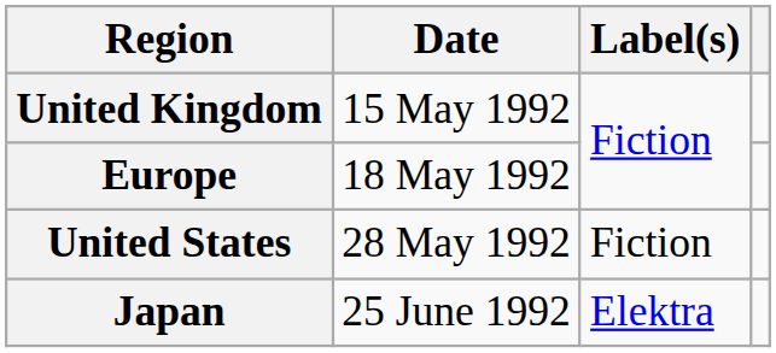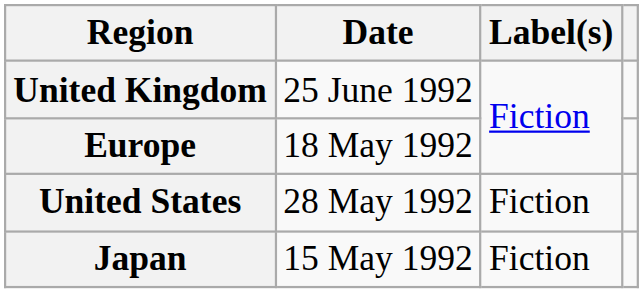 <table class="wikitable plainrowheaders">
 <tr>
 <th scope="col">Region</th>
 <th scope="col">Date</th>
 <th scope="col">Label(s)</th>
 <th scope="col"></th>
 </tr>
 <tr>
 <th scope="row">United Kingdom</th>
-<td>15 May 1992</td>
+<td>25 June 1992</td>
 <td rowspan="2"><a href='#'>Fiction</a></td>
 <td></td>
 </tr>
 <tr>
 <th scope="row">Europe</th>
 <td>18 May 1992</td>
 <td></td>
 </tr>
 <tr>
 <th scope="row">United States</th>
 <td>28 May 1992</td>
 <td>Fiction</td>
 <td></td>
 </tr>
 <tr>
 <th scope="row">Japan</th>
-<td>25 June 1992</td>
-<td><a href='#'>Elektra</a></td>
+<td>15 May 1992</td>
+<td>Fiction</td>
 <td></td>
 </tr>
 </table>
